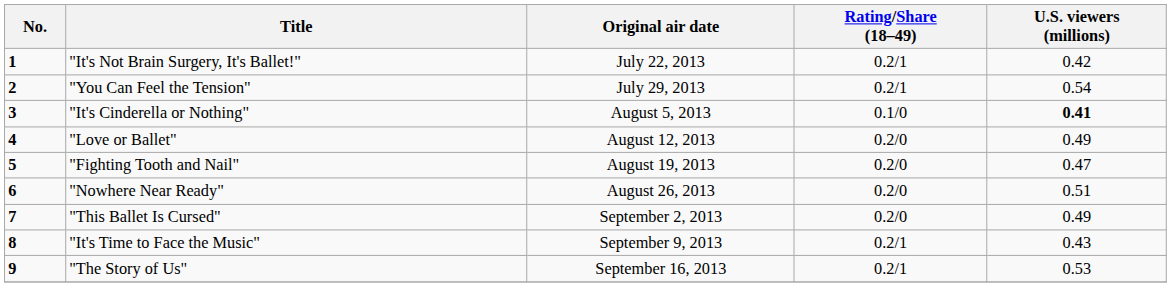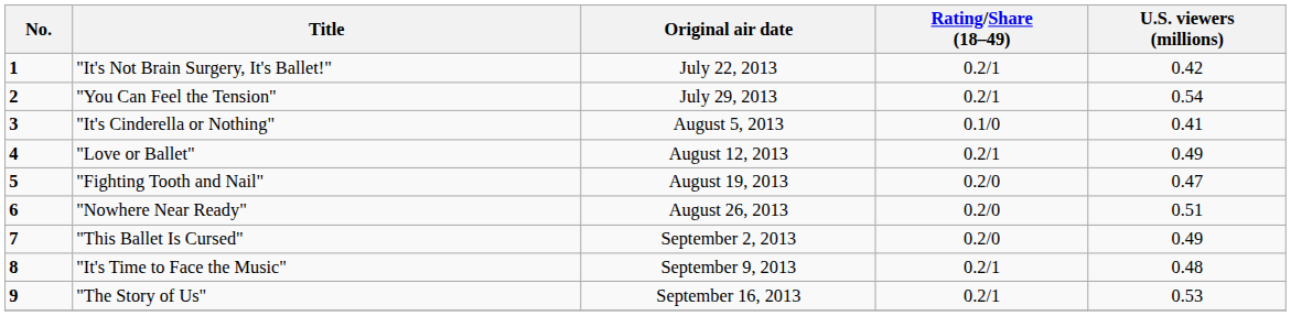 <table class="wikitable plainrowheaders" style="width:72%;">
 <tr>
 <th style="text-align: center;">No.</th>
 <th ! style="text-align: center;">Title</th>
 <th ! style="text-align: center;">Original air date</th>
 <th ! style="text-align: center;"><a href='#'>Rating</a>/<a href='#'>Share</a><br>(18–49)</th>
 <th ! style="text-align: center;">U.S. viewers<br>(millions)</th>
 </tr>
 <tr>
 <td><strong>1</strong></td>
 <td>"It's Not Brain Surgery, It's Ballet!"</td>
 <td style="text-align: center;">July 22, 2013</td>
 <td style="text-align: center;">0.2/1</td>
 <td style="text-align: center;">0.42</td>
 </tr>
 <tr>
 <td><strong>2</strong></td>
 <td>"You Can Feel the Tension"</td>
 <td style="text-align: center;">July 29, 2013</td>
 <td style="text-align: center;">0.2/1</td>
 <td style="text-align: center;">0.54</td>
 </tr>
 <tr>
 <td><strong>3</strong></td>
 <td>"It's Cinderella or Nothing"</td>
 <td style="text-align: center;">August 5, 2013</td>
 <td style="text-align: center;">0.1/0</td>
-<td style="text-align: center;"><strong>0.41</strong></td>
+<td style="text-align: center;">0.41</td>
 </tr>
 <tr>
 <td><strong>4</strong></td>
 <td>"Love or Ballet"</td>
 <td style="text-align: center;">August 12, 2013</td>
-<td style="text-align: center;">0.2/0</td>
+<td style="text-align: center;">0.2/1</td>
 <td style="text-align: center;">0.49</td>
 </tr>
 <tr>
 <td><strong>5</strong></td>
 <td>"Fighting Tooth and Nail"</td>
 <td style="text-align: center;">August 19, 2013</td>
 <td style="text-align: center;">0.2/0</td>
 <td style="text-align: center;">0.47</td>
 </tr>
 <tr>
 <td><strong>6</strong></td>
 <td>"Nowhere Near Ready"</td>
 <td style="text-align: center;">August 26, 2013</td>
 <td style="text-align: center;">0.2/0</td>
 <td style="text-align: center;">0.51</td>
 </tr>
 <tr>
 <td><strong>7</strong></td>
 <td>"This Ballet Is Cursed"</td>
 <td style="text-align: center;">September 2, 2013</td>
 <td style="text-align: center;">0.2/0</td>
 <td style="text-align: center;">0.49</td>
 </tr>
 <tr>
 <td><strong>8</strong></td>
 <td>"It's Time to Face the Music"</td>
 <td style="text-align: center;">September 9, 2013</td>
 <td style="text-align: center;">0.2/1</td>
-<td style="text-align: center;">0.43</td>
+<td style="text-align: center;">0.48</td>
 </tr>
 <tr>
 <td><strong>9</strong></td>
 <td>"The Story of Us"</td>
 <td style="text-align: center;">September 16, 2013</td>
 <td style="text-align: center;">0.2/1</td>
 <td style="text-align: center;">0.53</td>
 </tr>
 <tr>
 </tr>
 </table>
